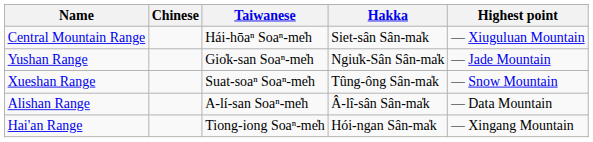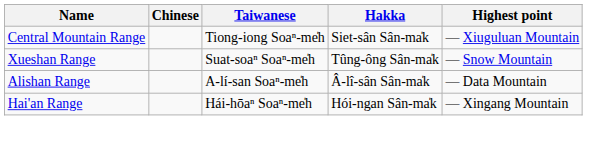 <table class=wikitable>
 <tr>
 <th>Name</th>
 <th>Chinese</th>
 <th><a href='#'>Taiwanese</a></th>
 <th><a href='#'>Hakka</a></th>
 <th>Highest point</th>
 </tr>
 <tr>
 <td><a href='#'>Central Mountain Range</a></td>
 <td></td>
-<td>Hái-hōaⁿ Soaⁿ-me̍h</td>
+<td>Tiong-iong Soaⁿ-me̍h</td>
 <td>Siet-sân Sân-ma̍k</td>
 <td> — <a href='#'>Xiuguluan Mountain</a></td>
-</tr>
-<tr>
-<td><a href='#'>Yushan Range</a></td>
-<td></td>
-<td>Gio̍k-san Soaⁿ-me̍h</td>
-<td>Ngiu̍k-Sân Sân-ma̍k</td>
-<td> — <a href='#'>Jade Mountain</a></td>
 </tr>
 <tr>
 <td><a href='#'>Xueshan Range</a></td>
 <td></td>
 <td>Suat-soaⁿ Soaⁿ-me̍h</td>
 <td>Tûng-ông Sân-ma̍k</td>
 <td> — <a href='#'>Snow Mountain</a></td>
 </tr>
 <tr>
 <td><a href='#'>Alishan Range</a></td>
 <td></td>
 <td>A-lí-san Soaⁿ-me̍h</td>
 <td>Â-lî-sân Sân-ma̍k</td>
 <td> — Data Mountain</td>
 </tr>
 <tr>
 <td><a href='#'>Hai'an Range</a></td>
 <td></td>
-<td>Tiong-iong Soaⁿ-me̍h</td>
+<td>Hái-hōaⁿ Soaⁿ-me̍h</td>
 <td>Hói-ngan Sân-ma̍k</td>
 <td> — Xingang Mountain</td>
 </tr>
 </table>
